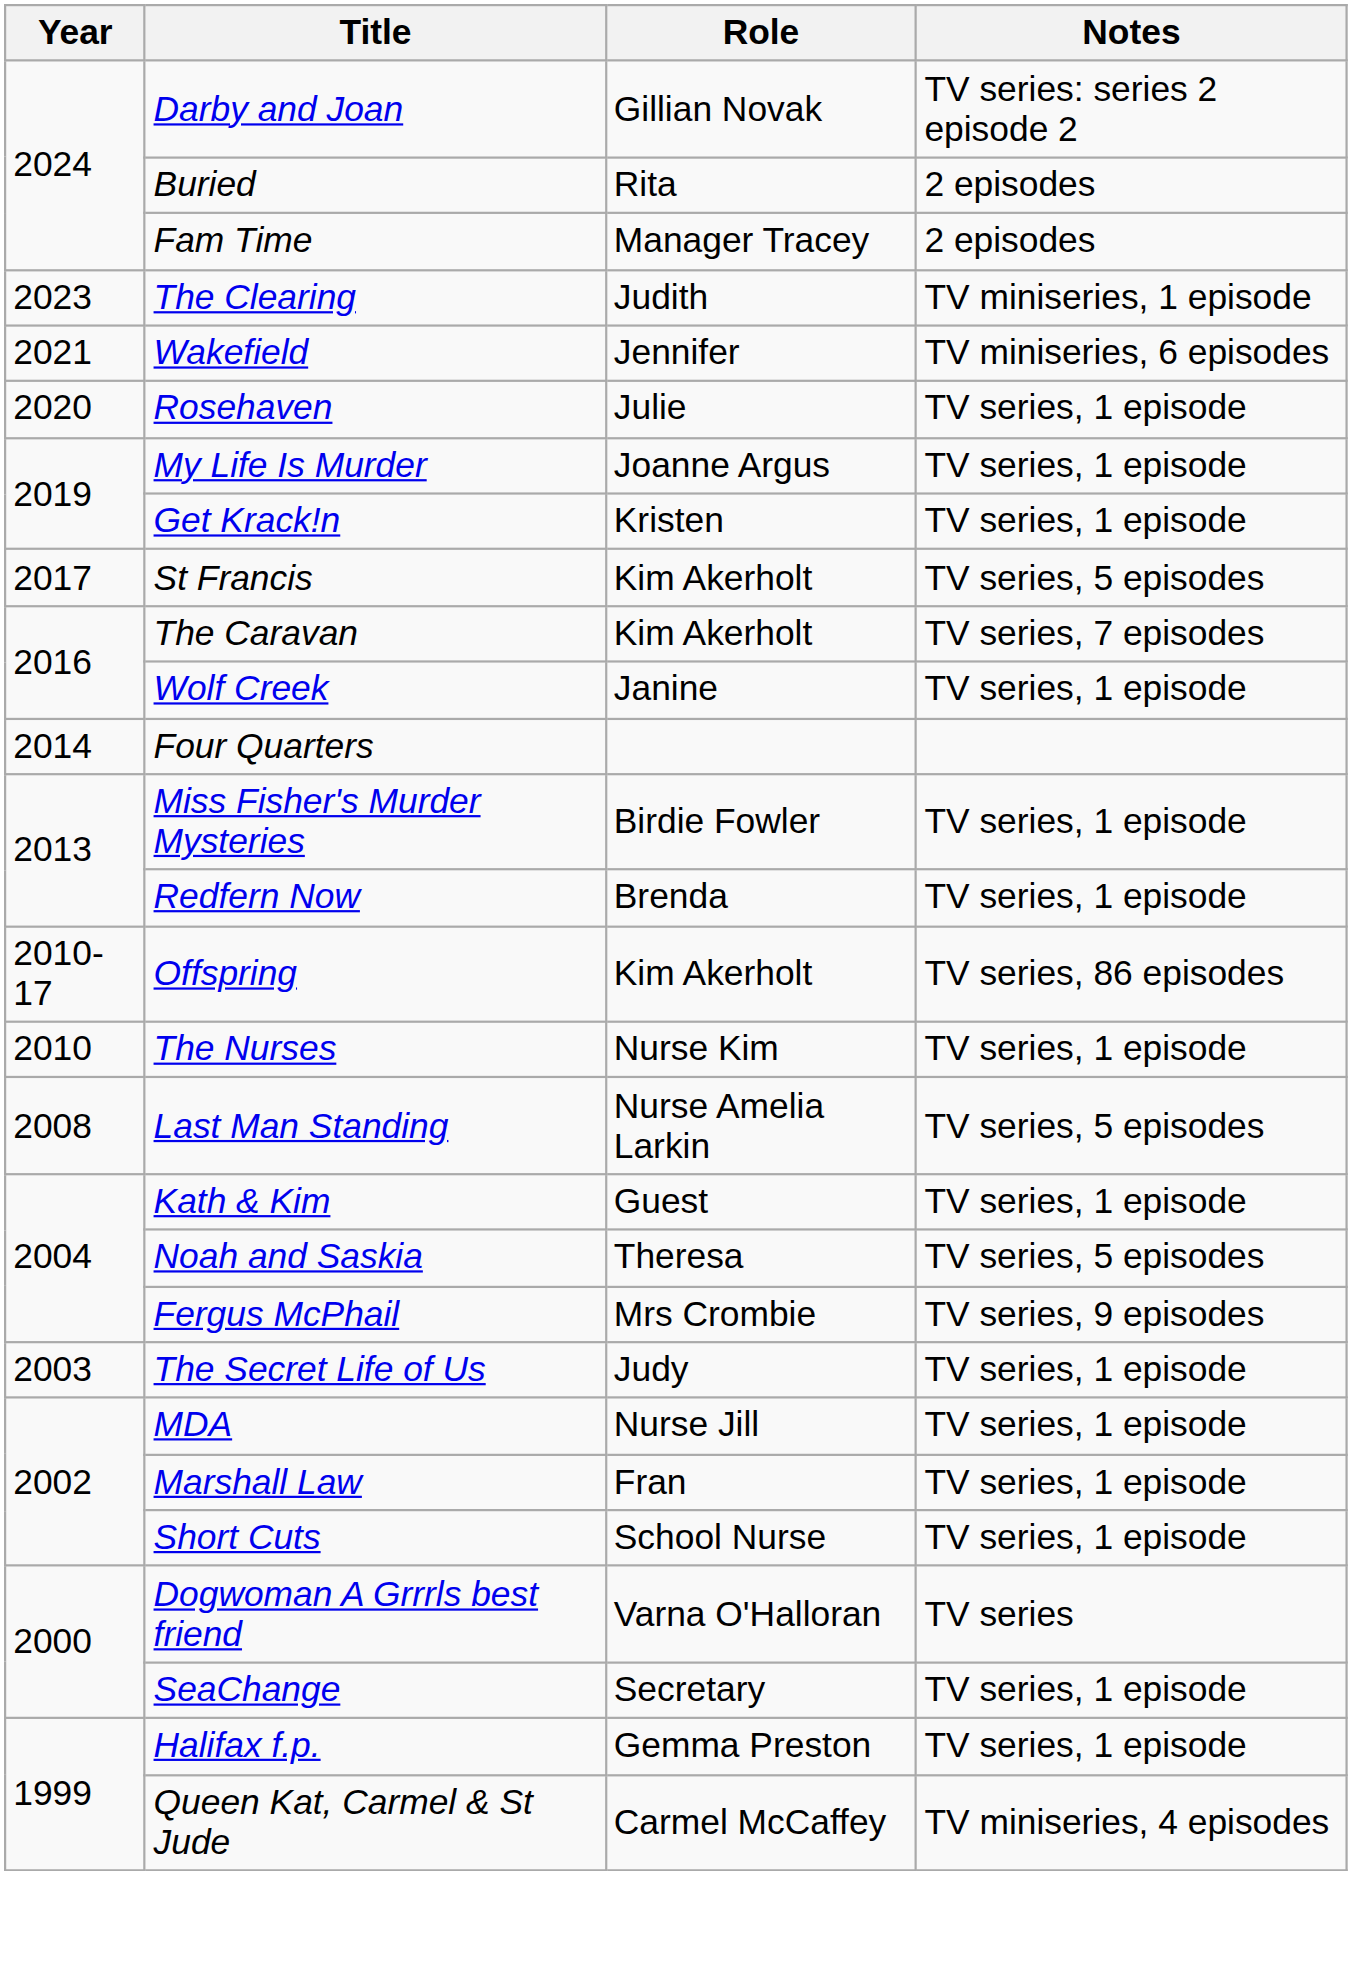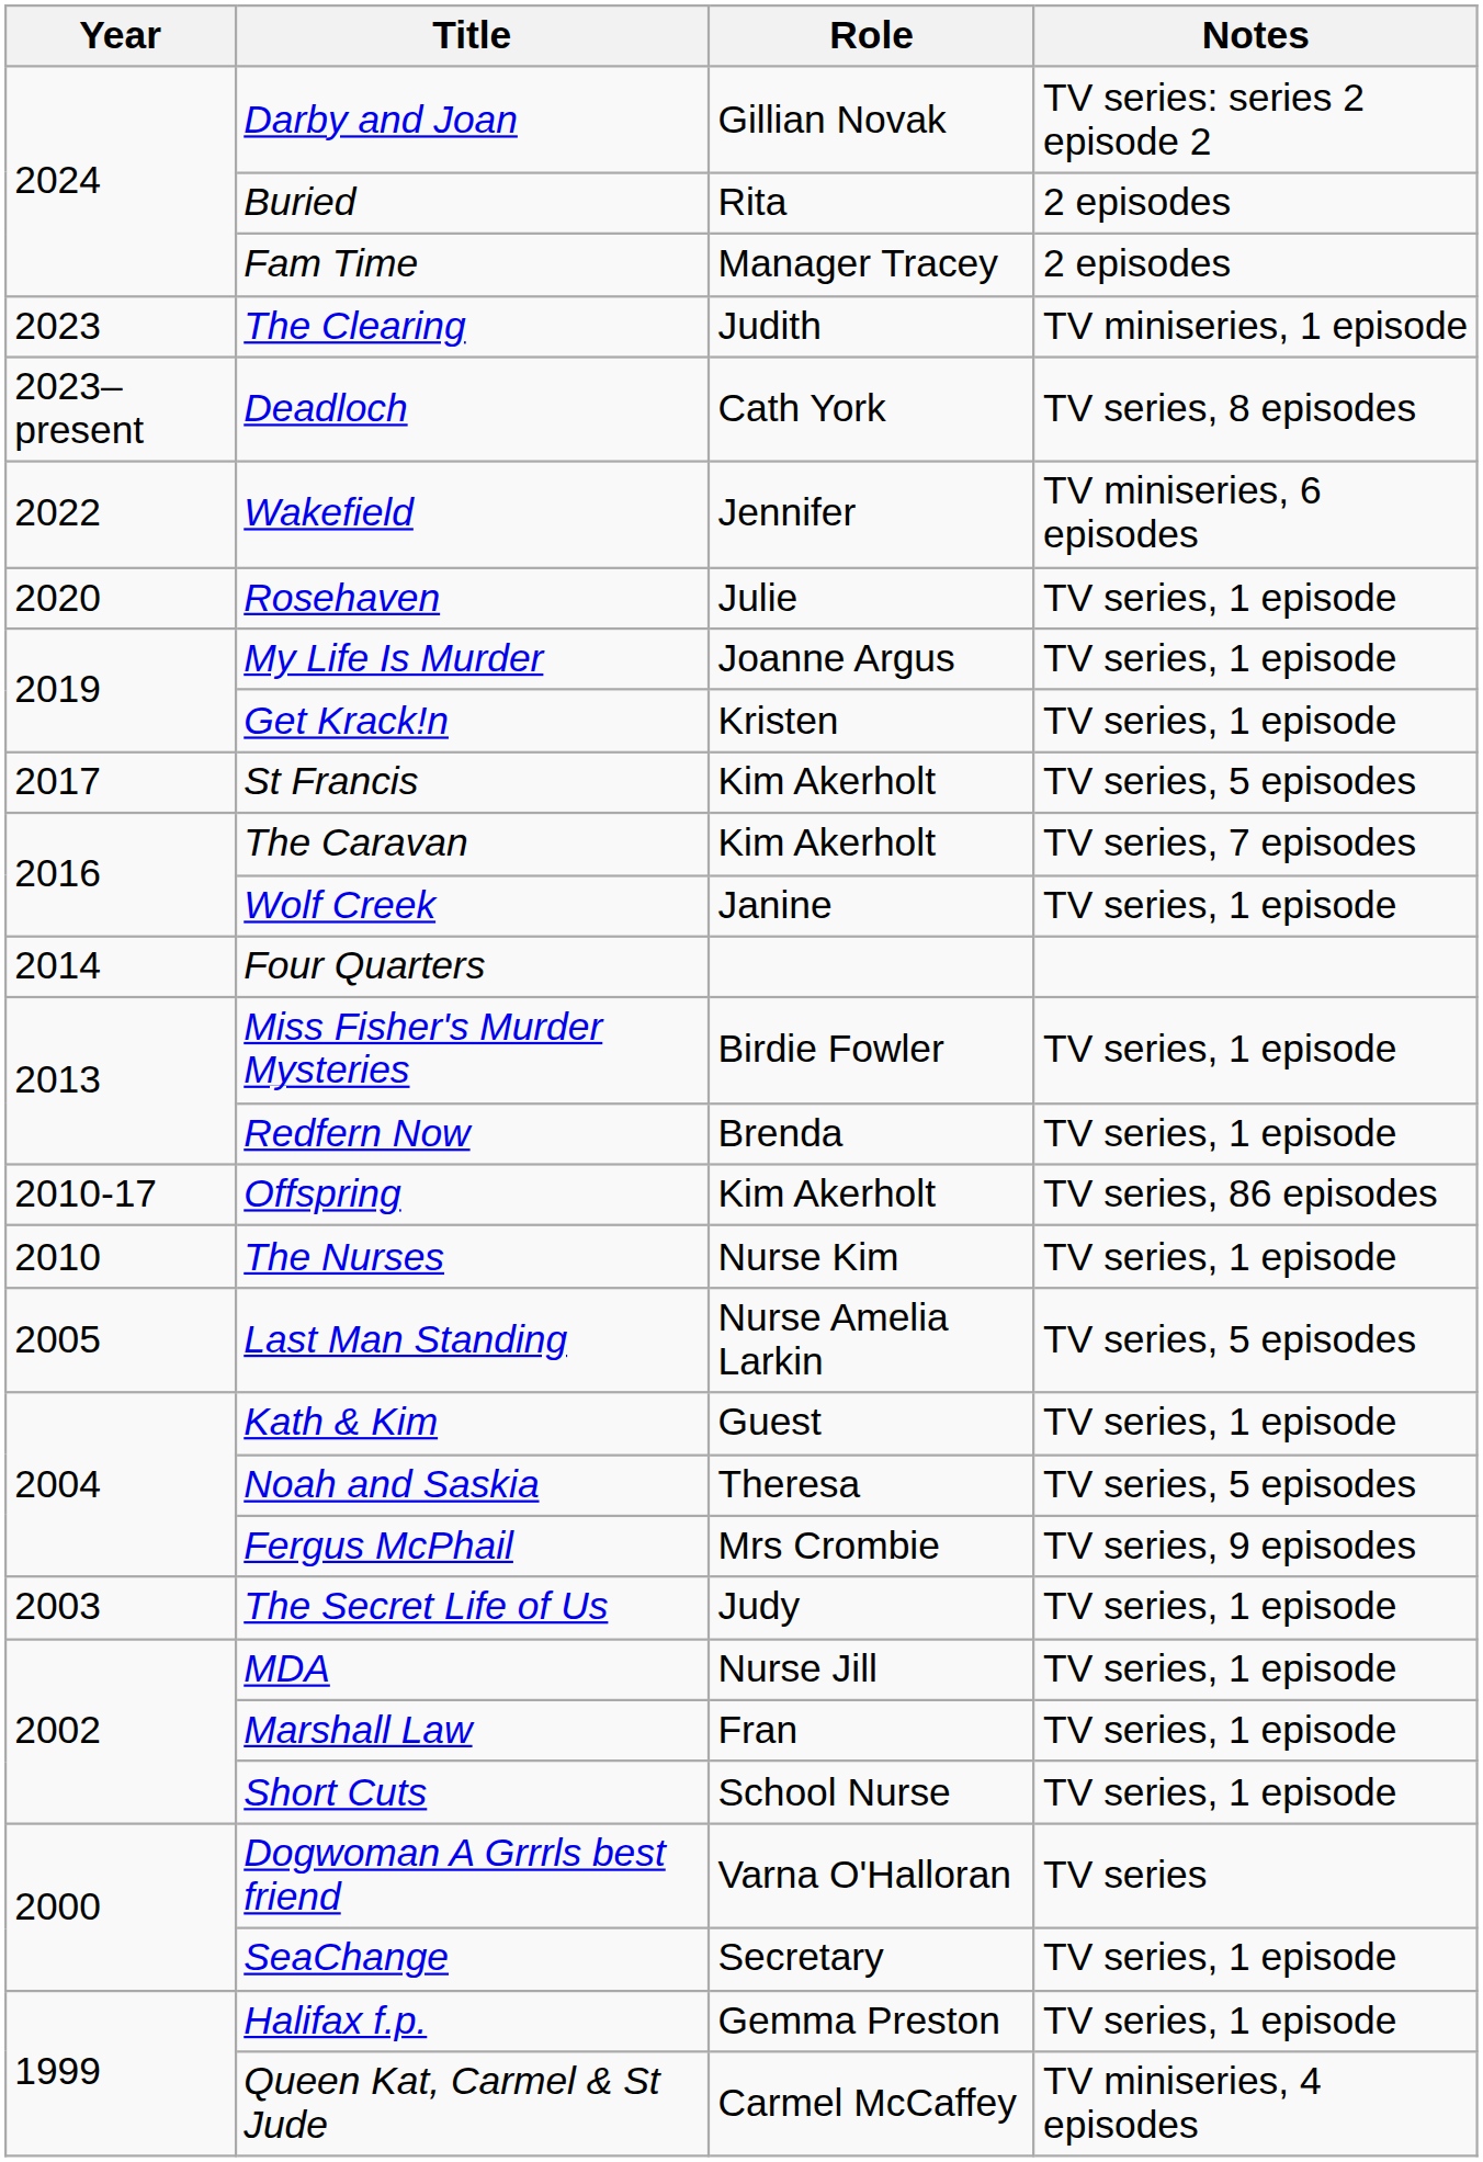 <table class="wikitable">
 <tr>
 <th>Year</th>
 <th>Title</th>
 <th>Role</th>
 <th>Notes</th>
 </tr>
 <tr>
 <td rowspan="3">2024</td>
 <td><em><a href='#'>Darby and Joan</a></em></td>
 <td>Gillian Novak</td>
 <td>TV series: series 2 episode 2</td>
 </tr>
 <tr>
 <td><em>Buried</em></td>
 <td>Rita</td>
 <td>2 episodes</td>
 </tr>
 <tr>
 <td><em>Fam Time</em></td>
 <td>Manager Tracey</td>
 <td>2 episodes </td>
 </tr>
 <tr>
 <td>2023</td>
 <td><em><a href='#'>The Clearing</a></em></td>
 <td>Judith</td>
 <td>TV miniseries, 1 episode</td>
 </tr>
 <tr>
-<td>2021</td>
+<td>2023–present</td>
+<td><em><a href='#'>Deadloch</a></em></td>
+<td>Cath York</td>
+<td>TV series, 8 episodes</td>
+</tr>
+<tr>
+<td>2022</td>
 <td><em><a href='#'>Wakefield</a></em></td>
 <td>Jennifer</td>
 <td>TV miniseries, 6 episodes</td>
 </tr>
 <tr>
 <td>2020</td>
 <td><em><a href='#'>Rosehaven</a></em></td>
 <td>Julie</td>
 <td>TV series, 1 episode</td>
 </tr>
 <tr>
 <td rowspan="2">2019</td>
 <td><em><a href='#'>My Life Is Murder</a></em></td>
 <td>Joanne Argus</td>
 <td>TV series, 1 episode</td>
 </tr>
 <tr>
 <td><em><a href='#'>Get Krack!n</a></em></td>
 <td>Kristen</td>
 <td>TV series, 1 episode</td>
 </tr>
 <tr>
 <td>2017</td>
 <td><em>St Francis</em></td>
 <td>Kim Akerholt</td>
 <td>TV series, 5 episodes</td>
 </tr>
 <tr>
 <td rowspan="2">2016</td>
 <td><em>The Caravan</em></td>
 <td>Kim Akerholt</td>
 <td>TV series, 7 episodes</td>
 </tr>
 <tr>
 <td><em><a href='#'>Wolf Creek</a></em></td>
 <td>Janine</td>
 <td>TV series, 1 episode</td>
 </tr>
 <tr>
 <td>2014</td>
 <td><em>Four Quarters</em></td>
 <td></td>
 <td></td>
 </tr>
 <tr>
 <td rowspan="2">2013</td>
 <td><em><a href='#'>Miss Fisher's Murder Mysteries</a></em></td>
 <td>Birdie Fowler</td>
 <td>TV series, 1 episode</td>
 </tr>
 <tr>
 <td><em><a href='#'>Redfern Now</a></em></td>
 <td>Brenda</td>
 <td>TV series, 1 episode</td>
 </tr>
 <tr>
 <td>2010-17</td>
 <td><em><a href='#'>Offspring</a></em></td>
 <td>Kim Akerholt</td>
 <td>TV series, 86 episodes</td>
 </tr>
 <tr>
 <td>2010</td>
 <td><em><a href='#'>The Nurses</a></em></td>
 <td>Nurse Kim</td>
 <td>TV series, 1 episode</td>
 </tr>
 <tr>
-<td>2008</td>
+<td>2005</td>
 <td><em><a href='#'>Last Man Standing</a></em></td>
 <td>Nurse Amelia Larkin</td>
 <td>TV series, 5 episodes</td>
 </tr>
 <tr>
 <td rowspan="3">2004</td>
 <td><em><a href='#'>Kath & Kim</a></em></td>
 <td>Guest</td>
 <td>TV series, 1 episode</td>
 </tr>
 <tr>
 <td><em><a href='#'>Noah and Saskia</a></em></td>
 <td>Theresa</td>
 <td>TV series, 5 episodes</td>
 </tr>
 <tr>
 <td><em><a href='#'>Fergus McPhail</a></em></td>
 <td>Mrs Crombie</td>
 <td>TV series, 9 episodes</td>
 </tr>
 <tr>
 <td>2003</td>
 <td><em><a href='#'>The Secret Life of Us</a></em></td>
 <td>Judy</td>
 <td>TV series, 1 episode</td>
 </tr>
 <tr>
 <td rowspan="3">2002</td>
 <td><em><a href='#'>MDA</a></em></td>
 <td>Nurse Jill</td>
 <td>TV series, 1 episode</td>
 </tr>
 <tr>
 <td><em><a href='#'>Marshall Law</a></em></td>
 <td>Fran</td>
 <td>TV series, 1 episode</td>
 </tr>
 <tr>
 <td><em><a href='#'>Short Cuts</a></em></td>
 <td>School Nurse</td>
 <td>TV series, 1 episode</td>
 </tr>
 <tr>
 <td rowspan="2">2000</td>
 <td><em><a href='#'>Dogwoman A Grrrls best friend</a></em></td>
 <td>Varna O'Halloran</td>
 <td>TV series</td>
 </tr>
 <tr>
 <td><em><a href='#'>SeaChange</a></em></td>
 <td>Secretary</td>
 <td>TV series, 1 episode</td>
 </tr>
 <tr>
 <td rowspan="2">1999</td>
 <td><em><a href='#'>Halifax f.p.</a></em></td>
 <td>Gemma Preston</td>
 <td>TV series, 1 episode</td>
 </tr>
 <tr>
 <td><em>Queen Kat, Carmel & St Jude</em></td>
 <td>Carmel McCaffey</td>
 <td>TV miniseries, 4 episodes</td>
 </tr>
 </table>
